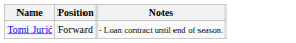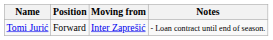 <table class="wikitable">
 <tr>
 <th>Name</th>
 <th>Position</th>
+<th>Moving from</th>
 <th>Notes</th>
 </tr>
 <tr>
 <td> <a href='#'>Tomi Jurić</a></td>
 <td>Forward</td>
+<td> <a href='#'>Inter Zaprešić</a></td>
 <td><small>- Loan contract until end of season.</small></td>
 </tr>
 </table>
